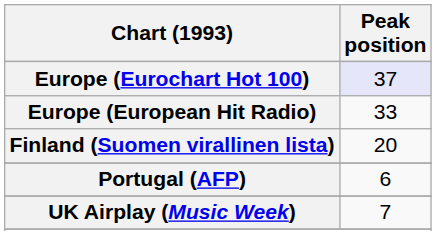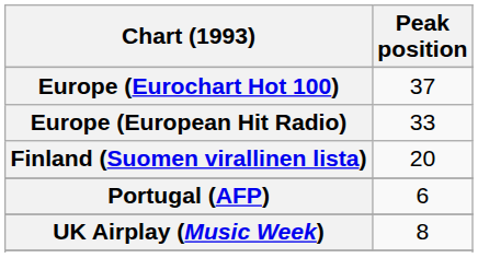 <table class="wikitable sortable plainrowheaders" style="text-align:center">
 <tr>
 <th>Chart (1993)</th>
 <th>Peak<br>position</th>
 </tr>
 <tr>
 </tr>
 <tr>
 </tr>
 <tr>
 </tr>
 <tr>
 <th scope="row">Europe (<a href='#'>Eurochart Hot 100</a>)</th>
-<td style="background: lavender;">37</td>
+<td>37</td>
 </tr>
 <tr>
 <th scope="row">Europe (European Hit Radio)</th>
 <td>33</td>
 </tr>
 <tr>
 <th scope="row">Finland (<a href='#'>Suomen virallinen lista</a>)</th>
 <td>20</td>
 </tr>
 <tr>
 </tr>
 <tr>
 </tr>
 <tr>
 </tr>
 <tr>
 <th scope="row">Portugal (<a href='#'>AFP</a>)</th>
 <td>6</td>
 </tr>
 <tr>
 </tr>
 <tr>
 </tr>
 <tr>
 <th scope="row">UK Airplay (<em><a href='#'>Music Week</a></em>)</th>
-<td>7</td>
+<td>8</td>
 </tr>
 <tr>
 </tr>
 <tr>
 </tr>
 </table>
